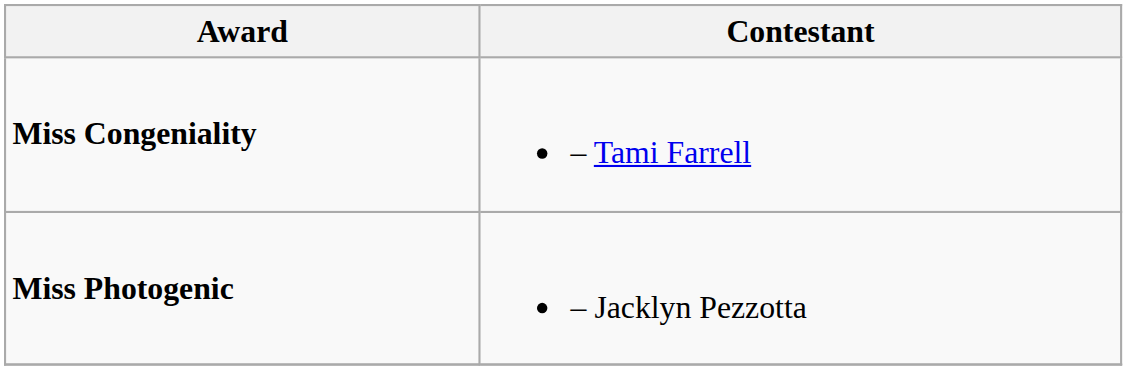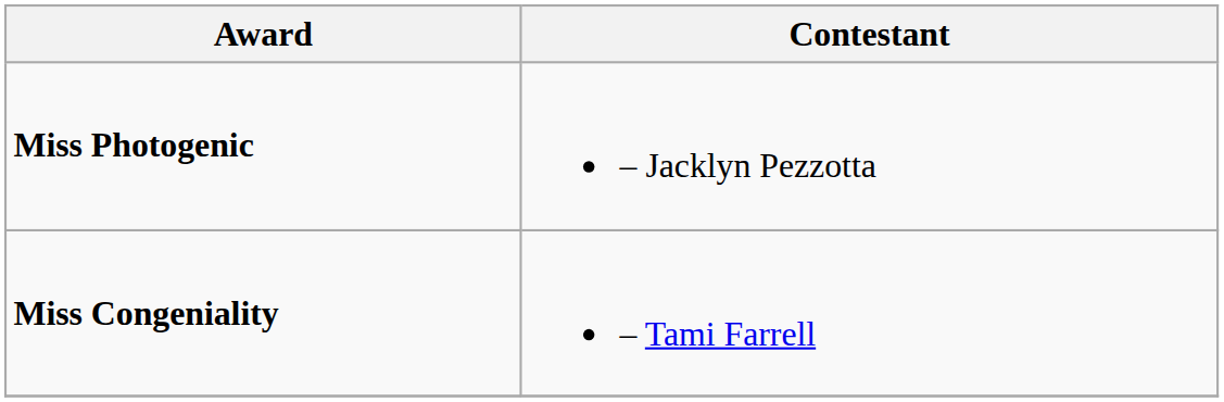 <table class="wikitable sortable" style="font-size:95%;">
 <tr>
 <th width="220">Award</th>
 <th width="300">Contestant</th>
 </tr>
 <tr>
+<td><strong>Miss Photogenic</strong></td>
+<td><br><ul><li><strong></strong> – Jacklyn Pezzotta</li></ul></td>
+</tr>
+<tr>
 <td><strong>Miss Congeniality</strong></td>
 <td><br><ul><li><strong></strong> – <a href='#'>Tami Farrell</a></li></ul></td>
 </tr>
 <tr>
-<td><strong>Miss Photogenic</strong></td>
-<td><br><ul><li><strong></strong> – Jacklyn Pezzotta</li></ul></td>
-</tr>
-<tr>
 </tr>
 </table>
